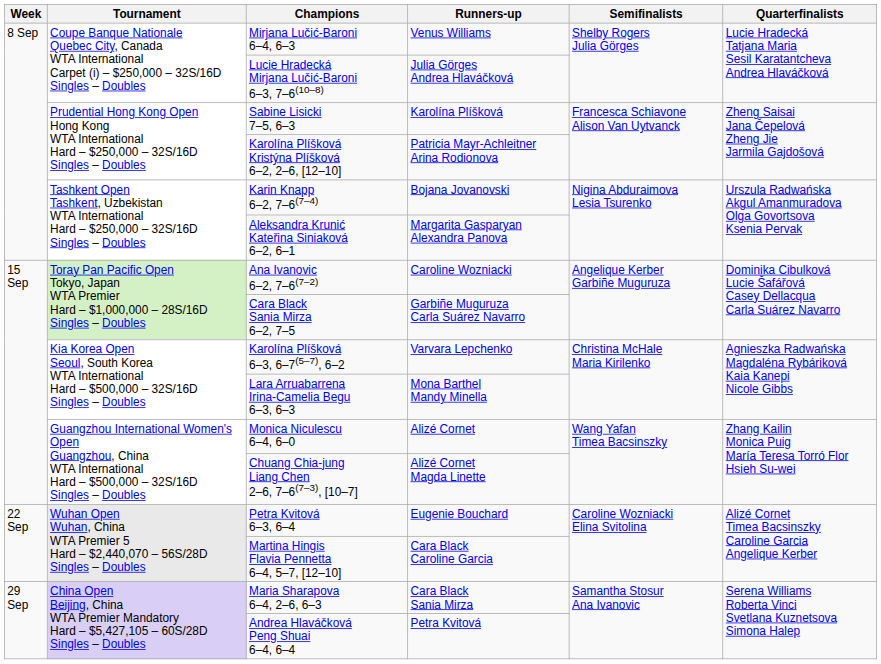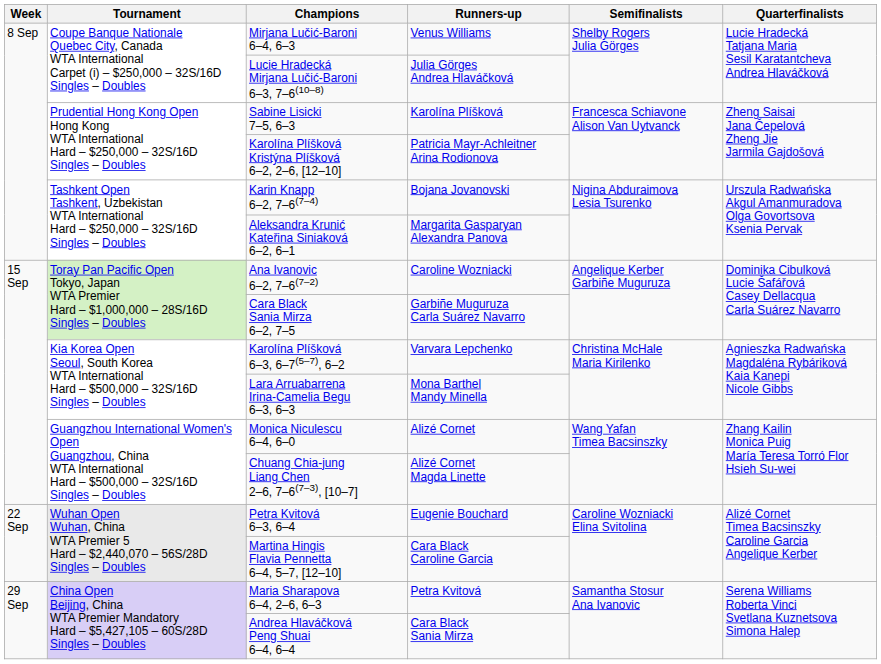 <table class=wikitable style=font-size:95%>
 <tr>
 <th style="width:48px;">Week</th>
 <th style="width:248px;">Tournament</th>
 <th style="width:200px;">Champions</th>
 <th style="width:200px;">Runners-up</th>
 <th style="width:190px;">Semifinalists</th>
 <th style="width:190px;">Quarterfinalists</th>
 </tr>
 <tr valign=top>
 <td rowspan=6>8 Sep</td>
 <td style="background:#fff;" rowspan="2"><a href='#'>Coupe Banque Nationale</a><br><a href='#'>Quebec City</a>, Canada<br>WTA International<br>Carpet (i) – $250,000 – 32S/16D<br><a href='#'>Singles</a> – <a href='#'>Doubles</a></td>
 <td> <a href='#'>Mirjana Lučić-Baroni</a><br>6–4, 6–3</td>
 <td> <a href='#'>Venus Williams</a></td>
 <td rowspan=2> <a href='#'>Shelby Rogers</a><br>  <a href='#'>Julia Görges</a></td>
 <td rowspan=2> <a href='#'>Lucie Hradecká</a><br>  <a href='#'>Tatjana Maria</a> <br> <a href='#'>Sesil Karatantcheva</a> <br>   <a href='#'>Andrea Hlaváčková</a></td>
 </tr>
 <tr valign=top>
 <td> <a href='#'>Lucie Hradecká</a><br>  <a href='#'>Mirjana Lučić-Baroni</a><br> 6–3, 7–6<sup>(10–8)</sup></td>
 <td> <a href='#'>Julia Görges</a> <br>  <a href='#'>Andrea Hlaváčková</a></td>
 </tr>
 <tr valign=top>
 <td style="background:#fff;" rowspan="2"><a href='#'>Prudential Hong Kong Open</a><br>Hong Kong<br>WTA International<br>Hard – $250,000 – 32S/16D<br><a href='#'>Singles</a> – <a href='#'>Doubles</a></td>
 <td> <a href='#'>Sabine Lisicki</a><br>7–5, 6–3</td>
 <td> <a href='#'>Karolína Plíšková</a></td>
 <td rowspan=2> <a href='#'>Francesca Schiavone</a> <br>  <a href='#'>Alison Van Uytvanck</a></td>
 <td rowspan=2> <a href='#'>Zheng Saisai</a> <br> <a href='#'>Jana Čepelová</a>  <br> <a href='#'>Zheng Jie</a><br>  <a href='#'>Jarmila Gajdošová</a></td>
 </tr>
 <tr valign=top>
 <td> <a href='#'>Karolína Plíšková</a><br> <a href='#'>Kristýna Plíšková</a><br>6–2, 2–6, [12–10]</td>
 <td> <a href='#'>Patricia Mayr-Achleitner</a><br> <a href='#'>Arina Rodionova</a></td>
 </tr>
 <tr valign=top>
 <td style="background:#fff;" rowspan="2"><a href='#'>Tashkent Open</a><br><a href='#'>Tashkent</a>, Uzbekistan<br>WTA International<br>Hard – $250,000 – 32S/16D<br><a href='#'>Singles</a> – <a href='#'>Doubles</a></td>
 <td> <a href='#'>Karin Knapp</a><br>6–2, 7–6<sup>(7–4)</sup></td>
 <td> <a href='#'>Bojana Jovanovski</a></td>
 <td rowspan=2> <a href='#'>Nigina Abduraimova</a> <br>  <a href='#'>Lesia Tsurenko</a></td>
 <td rowspan=2> <a href='#'>Urszula Radwańska</a> <br> <a href='#'>Akgul Amanmuradova</a> <br> <a href='#'>Olga Govortsova</a> <br>  <a href='#'>Ksenia Pervak</a></td>
 </tr>
 <tr valign=top>
 <td> <a href='#'>Aleksandra Krunić</a><br> <a href='#'>Kateřina Siniaková</a><br>6–2, 6–1</td>
 <td> <a href='#'>Margarita Gasparyan</a><br> <a href='#'>Alexandra Panova</a></td>
 </tr>
 <tr valign=top>
 <td rowspan=6>15 Sep</td>
 <td style="background:#D4F1C5;" rowspan="2"><a href='#'>Toray Pan Pacific Open</a><br> Tokyo, Japan<br>WTA Premier<br>Hard – $1,000,000 – 28S/16D<br><a href='#'>Singles</a> – <a href='#'>Doubles</a></td>
 <td> <a href='#'>Ana Ivanovic</a><br>6–2, 7–6<sup>(7–2)</sup></td>
 <td> <a href='#'>Caroline Wozniacki</a></td>
 <td rowspan=2> <a href='#'>Angelique Kerber</a><br>  <a href='#'>Garbiñe Muguruza</a></td>
 <td rowspan=2> <a href='#'>Dominika Cibulková</a> <br> <a href='#'>Lucie Šafářová</a> <br>  <a href='#'>Casey Dellacqua</a> <br>  <a href='#'>Carla Suárez Navarro</a></td>
 </tr>
 <tr valign=top>
 <td> <a href='#'>Cara Black</a> <br> <a href='#'>Sania Mirza</a><br>6–2, 7–5</td>
 <td> <a href='#'>Garbiñe Muguruza</a><br> <a href='#'>Carla Suárez Navarro</a></td>
 </tr>
 <tr valign=top>
 <td style="background:#fff;" rowspan="2"><a href='#'>Kia Korea Open</a><br><a href='#'>Seoul</a>, South Korea<br>WTA International<br>Hard – $500,000 – 32S/16D<br><a href='#'>Singles</a> – <a href='#'>Doubles</a></td>
 <td> <a href='#'>Karolína Plíšková</a><br>6–3, 6–7<sup>(5–7)</sup>, 6–2</td>
 <td> <a href='#'>Varvara Lepchenko</a></td>
 <td rowspan=2> <a href='#'>Christina McHale</a> <br>  <a href='#'>Maria Kirilenko</a></td>
 <td rowspan=2> <a href='#'>Agnieszka Radwańska</a> <br>  <a href='#'>Magdaléna Rybáriková</a> <br>  <a href='#'>Kaia Kanepi</a> <br>  <a href='#'>Nicole Gibbs</a></td>
 </tr>
 <tr valign=top>
 <td> <a href='#'>Lara Arruabarrena</a> <br>  <a href='#'>Irina-Camelia Begu</a><br>6–3, 6–3</td>
 <td> <a href='#'>Mona Barthel</a> <br>  <a href='#'>Mandy Minella</a></td>
 </tr>
 <tr valign=top>
 <td style="background:#fff;" rowspan="2"><a href='#'>Guangzhou International Women's Open</a><br> <a href='#'>Guangzhou</a>, China<br>WTA International<br>Hard – $500,000 – 32S/16D<br><a href='#'>Singles</a> – <a href='#'>Doubles</a></td>
 <td> <a href='#'>Monica Niculescu</a><br>6–4, 6–0</td>
 <td> <a href='#'>Alizé Cornet</a></td>
 <td rowspan=2> <a href='#'>Wang Yafan</a> <br>  <a href='#'>Timea Bacsinszky</a></td>
 <td rowspan=2> <a href='#'>Zhang Kailin</a> <br>  <a href='#'>Monica Puig</a> <br> <a href='#'>María Teresa Torró Flor</a> <br>  <a href='#'>Hsieh Su-wei</a></td>
 </tr>
 <tr valign=top>
 <td> <a href='#'>Chuang Chia-jung</a><br>  <a href='#'>Liang Chen</a><br>2–6, 7–6<sup>(7–3)</sup>, [10–7]</td>
 <td> <a href='#'>Alizé Cornet</a> <br>  <a href='#'>Magda Linette</a></td>
 </tr>
 <tr valign=top>
 <td rowspan=2>22 Sep</td>
 <td style="background:#E9E9E9;" rowspan="2"><a href='#'>Wuhan Open</a><br><a href='#'>Wuhan</a>, China<br>WTA Premier 5<br>Hard – $2,440,070 – 56S/28D<br><a href='#'>Singles</a> – <a href='#'>Doubles</a></td>
 <td> <a href='#'>Petra Kvitová</a><br>6–3, 6–4</td>
 <td> <a href='#'>Eugenie Bouchard</a></td>
 <td rowspan=2> <a href='#'>Caroline Wozniacki</a> <br>  <a href='#'>Elina Svitolina</a></td>
 <td rowspan=2> <a href='#'>Alizé Cornet</a> <br> <a href='#'>Timea Bacsinszky</a> <br> <a href='#'>Caroline Garcia</a><br>  <a href='#'>Angelique Kerber</a></td>
 </tr>
 <tr valign=top>
 <td> <a href='#'>Martina Hingis</a> <br>   <a href='#'>Flavia Pennetta</a> <br>6–4, 5–7, [12–10]</td>
 <td> <a href='#'>Cara Black</a> <br>  <a href='#'>Caroline Garcia</a></td>
 </tr>
 <tr valign=top>
 <td rowspan=2>29 Sep</td>
 <td style="background:#d8cef6;" rowspan="2"><a href='#'>China Open</a><br><a href='#'>Beijing</a>, China<br>WTA Premier Mandatory<br>Hard – $5,427,105 – 60S/28D<br><a href='#'>Singles</a> – <a href='#'>Doubles</a></td>
 <td> <a href='#'>Maria Sharapova</a><br>6–4, 2–6, 6–3</td>
-<td> <a href='#'>Cara Black</a><br> <a href='#'>Sania Mirza</a></td>
+<td> <a href='#'>Petra Kvitová</a></td>
 <td rowspan=2> <a href='#'>Samantha Stosur</a><br> <a href='#'>Ana Ivanovic</a></td>
 <td rowspan=2> <a href='#'>Serena Williams</a> <br> <a href='#'>Roberta Vinci</a><br> <a href='#'>Svetlana Kuznetsova</a> <br>  <a href='#'>Simona Halep</a></td>
 </tr>
 <tr valign=top>
 <td> <a href='#'>Andrea Hlaváčková</a><br> <a href='#'>Peng Shuai</a><br>6–4, 6–4</td>
-<td> <a href='#'>Petra Kvitová</a></td>
+<td> <a href='#'>Cara Black</a><br> <a href='#'>Sania Mirza</a></td>
 </tr>
 </table>
